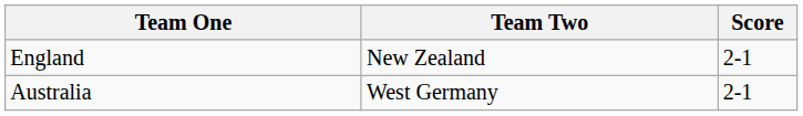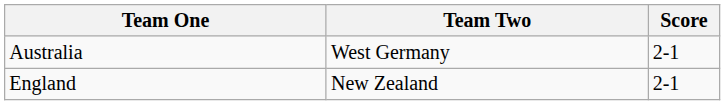 <table class="wikitable">
 <tr>
 <th width=250>Team One</th>
 <th width=250>Team Two</th>
 <th width=50>Score</th>
 </tr>
 <tr>
+<td> Australia</td>
+<td> West Germany</td>
+<td>2-1</td>
+</tr>
+<tr>
 <td> England</td>
 <td> New Zealand</td>
 <td>2-1</td>
 </tr>
-<tr>
-<td> Australia</td>
-<td> West Germany</td>
-<td>2-1</td>
-</tr>
 </table>
